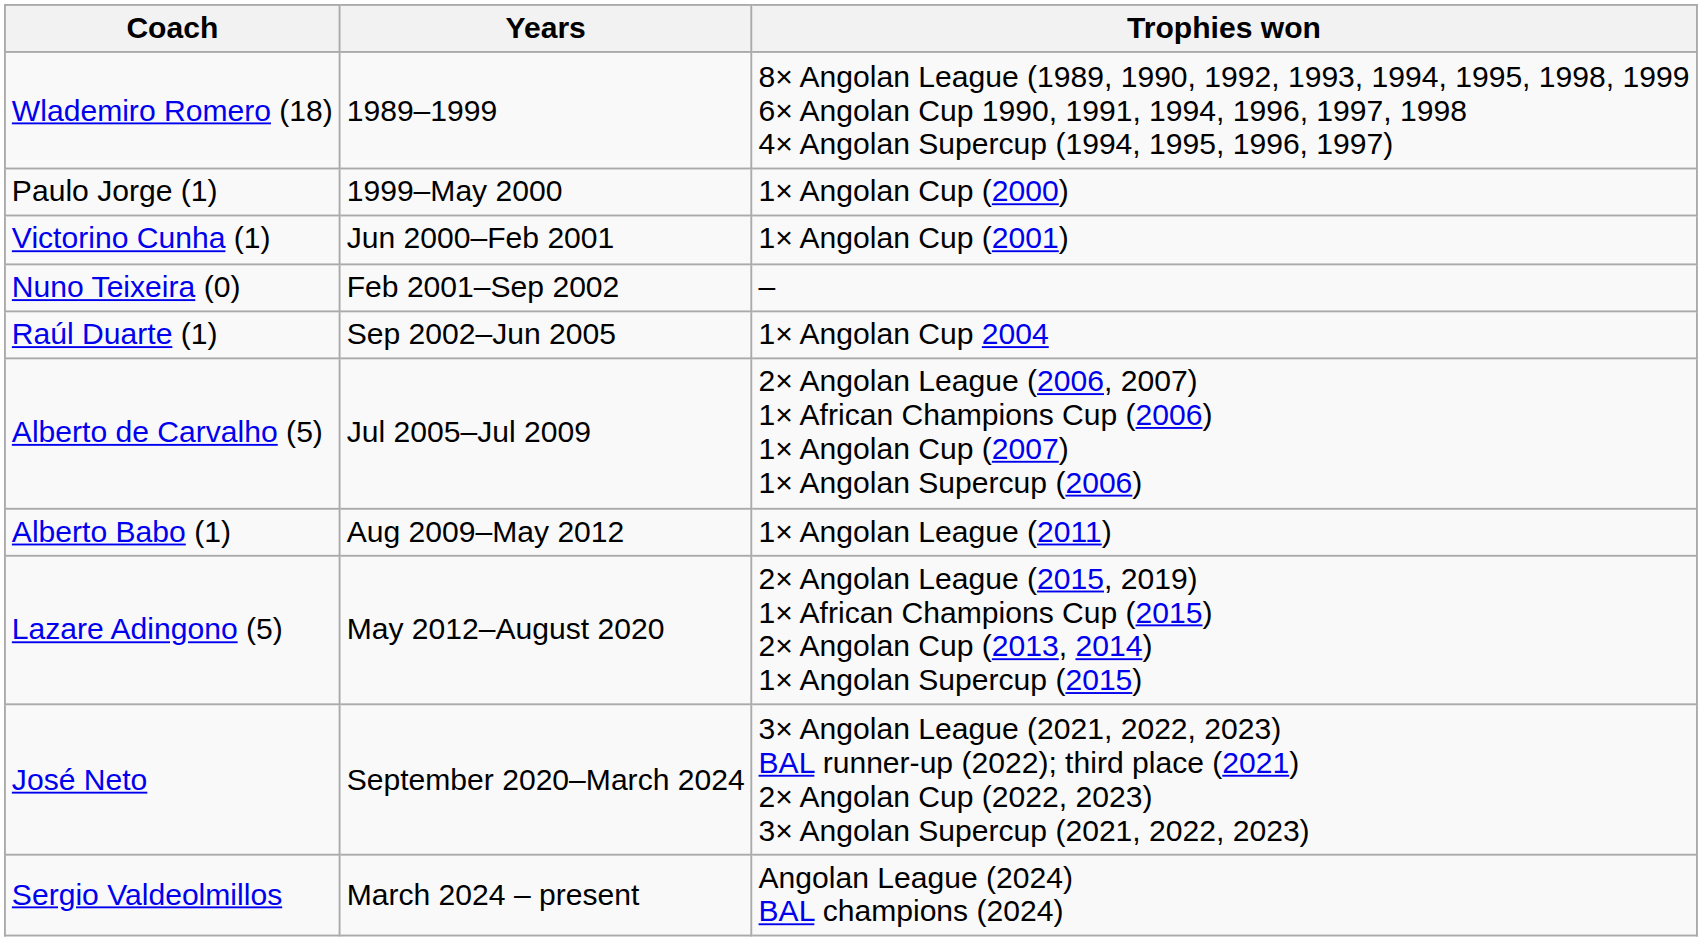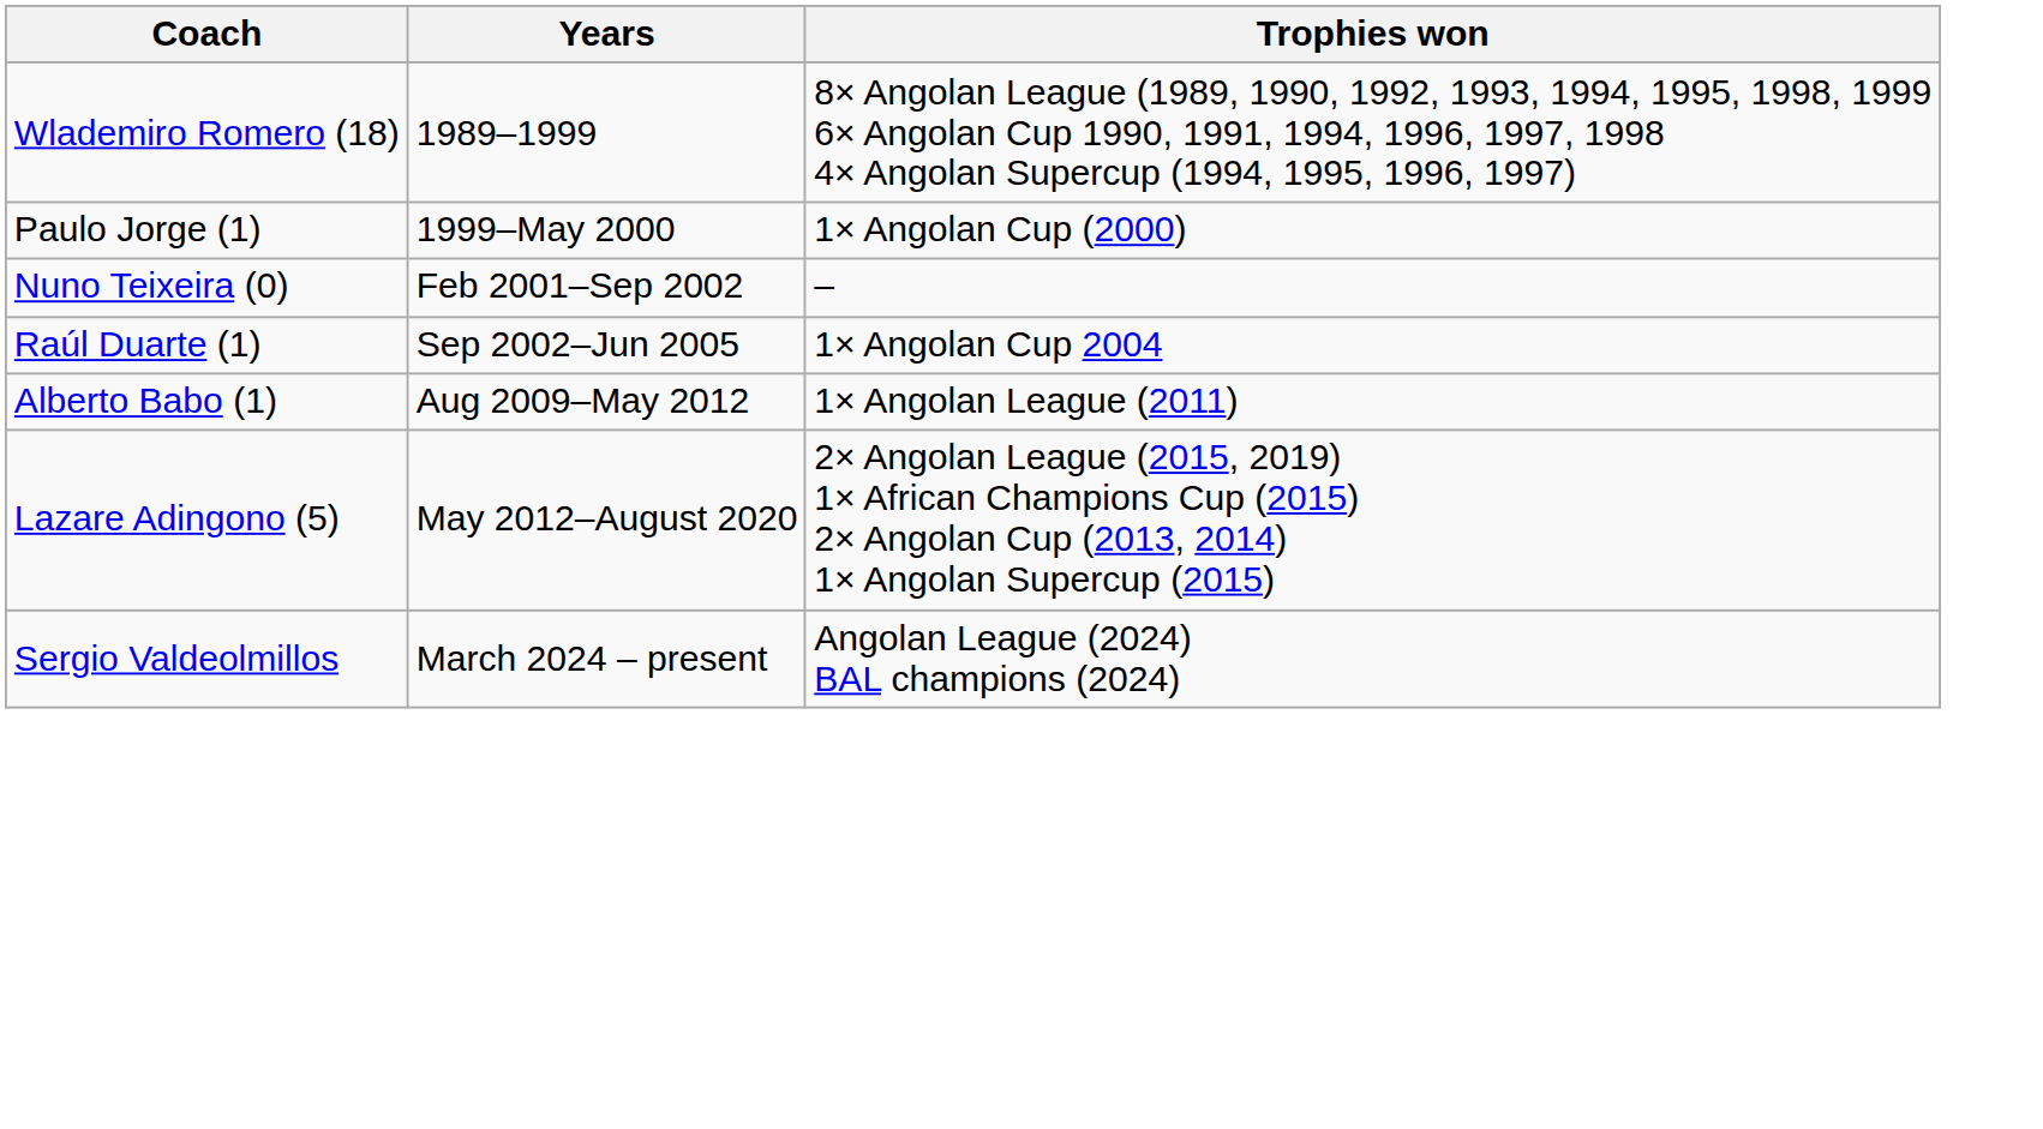 <table class="wikitable">
 <tr>
 <th>Coach</th>
 <th>Years</th>
 <th>Trophies won</th>
 </tr>
 <tr>
 <td> <a href='#'>Wlademiro Romero</a> <span>(18)</span></td>
 <td>1989–1999</td>
 <td>8× Angolan League (1989, 1990, 1992, 1993, 1994, 1995, 1998, 1999<br> 6× Angolan Cup 1990, 1991, 1994, 1996, 1997, 1998<br> 4× Angolan Supercup (1994, 1995, 1996, 1997)</td>
 </tr>
 <tr>
 <td> Paulo Jorge <span>(1)</span></td>
 <td>1999–May 2000</td>
 <td>1× Angolan Cup (<a href='#'>2000</a>)</td>
 </tr>
 <tr>
-<td> <a href='#'>Victorino Cunha</a> <span>(1)</span></td>
-<td>Jun 2000–Feb 2001</td>
-<td>1× Angolan Cup (<a href='#'>2001</a>)</td>
-</tr>
-<tr>
 <td> <a href='#'>Nuno Teixeira</a> <span>(0)</span></td>
 <td>Feb 2001–Sep 2002</td>
 <td>–</td>
 </tr>
 <tr>
 <td> <a href='#'>Raúl Duarte</a> <span>(1)</span></td>
 <td>Sep 2002–Jun 2005</td>
 <td>1× Angolan Cup <a href='#'>2004</a></td>
-</tr>
-<tr>
-<td> <a href='#'>Alberto de Carvalho</a> <span>(5)</span></td>
-<td>Jul 2005–Jul 2009</td>
-<td>2× Angolan League (<a href='#'>2006</a>, 2007)<br> 1× African Champions Cup (<a href='#'>2006</a>) <br> 1× Angolan Cup (<a href='#'>2007</a>)<br> 1× Angolan Supercup (<a href='#'>2006</a>)</td>
 </tr>
 <tr>
 <td> <a href='#'>Alberto Babo</a> <span>(1)</span></td>
 <td>Aug 2009–May 2012</td>
 <td>1× Angolan League (<a href='#'>2011</a>)</td>
 </tr>
 <tr>
 <td> <a href='#'>Lazare Adingono</a> <span>(5)</span></td>
 <td>May 2012–August 2020</td>
 <td>2× Angolan League (<a href='#'>2015</a>, 2019) <br> 1× African Champions Cup (<a href='#'>2015</a>) <br> 2× Angolan Cup (<a href='#'>2013</a>, <a href='#'>2014</a>) <br> 1× Angolan Supercup (<a href='#'>2015</a>)</td>
 </tr>
 <tr>
-<td> <a href='#'>José Neto</a></td>
-<td>September 2020–March 2024</td>
-<td>3× Angolan League (2021, 2022, 2023) <br><a href='#'>BAL</a> runner-up (2022); third place (<a href='#'>2021</a>)<br>2× Angolan Cup (2022, 2023)<br>3× Angolan Supercup (2021, 2022, 2023)</td>
-</tr>
-<tr>
 <td> <a href='#'>Sergio Valdeolmillos</a></td>
 <td>March 2024 – present</td>
 <td>Angolan League (2024) <br><a href='#'>BAL</a> champions (2024)</td>
 </tr>
 </table>
